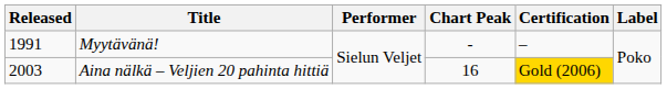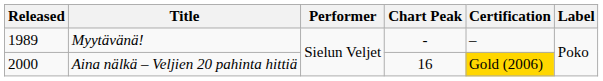 <table class="wikitable">
 <tr>
 <th>Released</th>
 <th>Title</th>
 <th>Performer</th>
 <th>Chart Peak</th>
 <th>Certification</th>
 <th>Label</th>
 </tr>
 <tr>
-<td>1991</td>
+<td>1989</td>
 <td><em>Myytävänä!</em></td>
 <td rowspan="2">Sielun Veljet</td>
 <td align="center">-</td>
 <td>–</td>
 <td rowspan="2">Poko</td>
 </tr>
 <tr>
-<td>2003</td>
+<td>2000</td>
 <td><em>Aina nälkä – Veljien 20 pahinta hittiä</em></td>
 <td align="center">16</td>
 <td style="background: gold;">Gold (2006)</td>
 </tr>
 </table>
